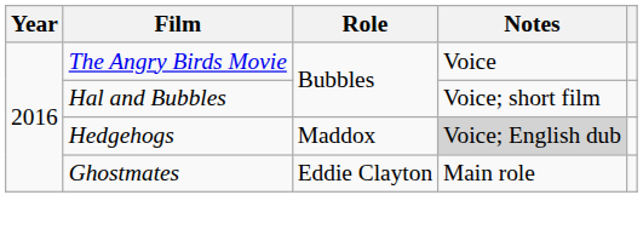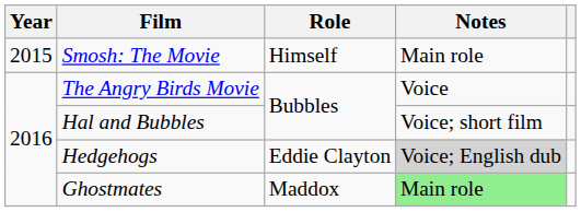 <table class="wikitable sortable">
 <tr>
 <th>Year</th>
 <th>Film</th>
 <th>Role</th>
 <th>Notes</th>
 <th class="unsortable"></th>
+</tr>
+<tr>
+<td>2015</td>
+<td><em><a href='#'>Smosh: The Movie</a></em></td>
+<td>Himself</td>
+<td>Main role</td>
+<td></td>
 </tr>
 <tr>
 <td rowspan="4">2016</td>
 <td><em><a href='#'>The Angry Birds Movie</a></em></td>
 <td rowspan="2">Bubbles</td>
 <td>Voice</td>
 <td></td>
 </tr>
 <tr>
 <td><em>Hal and Bubbles</em></td>
 <td>Voice; short film</td>
 <td></td>
 </tr>
 <tr>
 <td><em>Hedgehogs</em></td>
-<td>Maddox</td>
+<td>Eddie Clayton</td>
 <td style="background: lightgrey;">Voice; English dub</td>
 <td></td>
 </tr>
 <tr>
 <td><em>Ghostmates</em></td>
-<td>Eddie Clayton</td>
-<td>Main role</td>
+<td>Maddox</td>
+<td style="background: lightgreen;">Main role</td>
 <td></td>
 </tr>
 </table>
